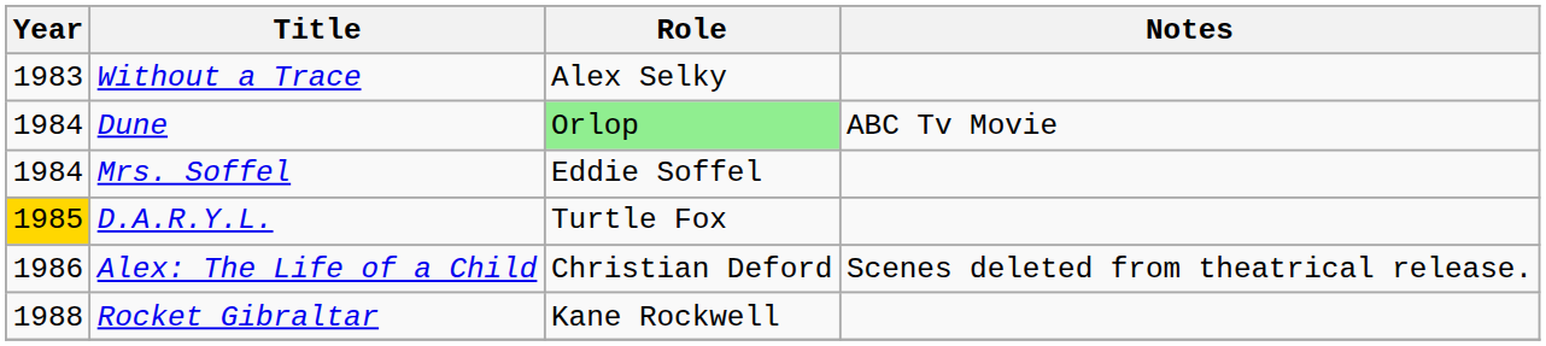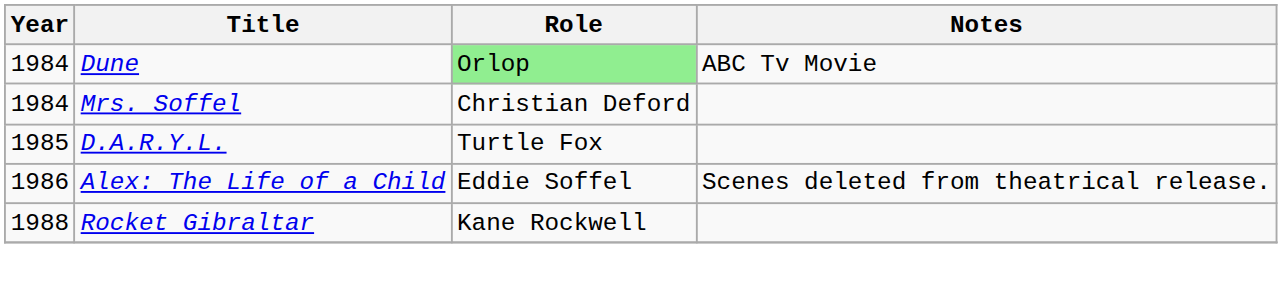 <table class="wikitable sortable">
 <tr>
 <th>Year</th>
 <th>Title</th>
 <th>Role</th>
 <th>Notes</th>
-</tr>
-<tr>
-<td>1983</td>
-<td><em><a href='#'>Without a Trace</a></em></td>
-<td>Alex Selky</td>
-<td></td>
 </tr>
 <tr>
 <td>1984</td>
 <td><em><a href='#'>Dune</a></em></td>
 <td style="background: lightgreen;">Orlop</td>
 <td>ABC Tv Movie</td>
 </tr>
 <tr>
 <td>1984</td>
 <td><em><a href='#'>Mrs. Soffel</a></em></td>
-<td>Eddie Soffel</td>
+<td>Christian Deford</td>
 <td></td>
 </tr>
 <tr>
-<td style="background: gold;">1985</td>
+<td>1985</td>
 <td><em><a href='#'>D.A.R.Y.L. </a></em></td>
 <td>Turtle Fox</td>
 <td></td>
 </tr>
 <tr>
 <td>1986</td>
 <td><em><a href='#'>Alex: The Life of a Child </a></em></td>
-<td>Christian Deford</td>
+<td>Eddie Soffel</td>
 <td>Scenes deleted from theatrical release.</td>
 </tr>
 <tr>
 <td>1988</td>
 <td><em><a href='#'>Rocket Gibraltar</a></em></td>
 <td>Kane Rockwell</td>
 <td></td>
 </tr>
 <tr>
 </tr>
 </table>
